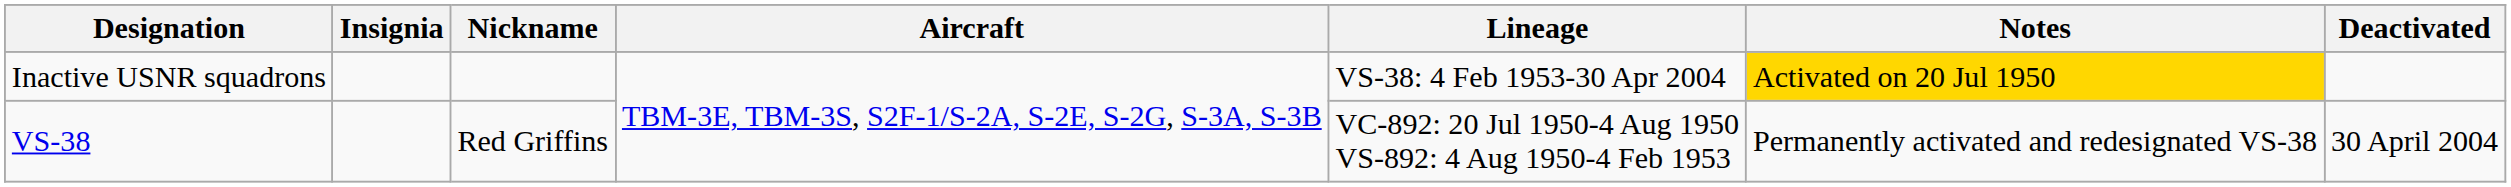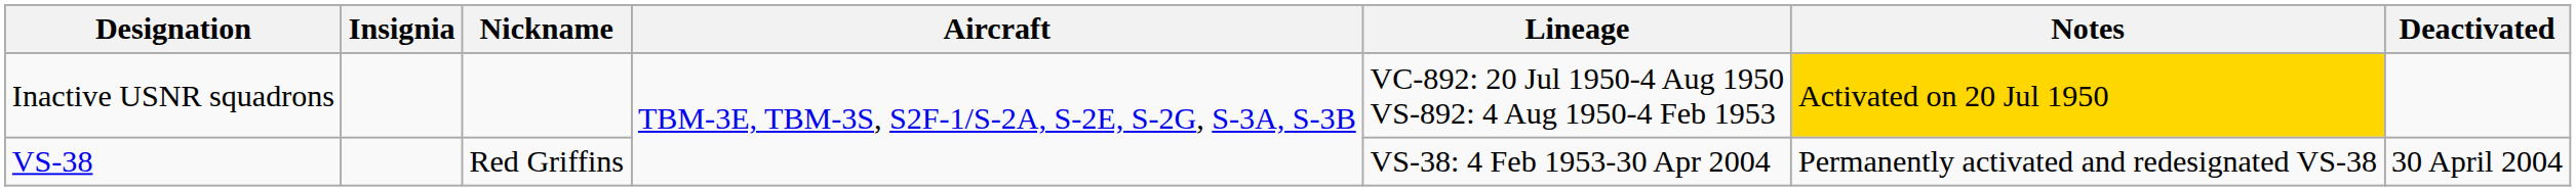 <table class="wikitable">
 <tr>
 <th>Designation</th>
 <th>Insignia</th>
 <th>Nickname</th>
 <th>Aircraft</th>
 <th>Lineage</th>
 <th>Notes</th>
 <th>Deactivated</th>
 </tr>
 <tr>
 <td>Inactive USNR squadrons</td>
 <td></td>
 <td></td>
 <td Rowspan="2"><a href='#'>TBM-3E, TBM-3S</a>, <a href='#'>S2F-1/S-2A, S-2E, S-2G</a>, <a href='#'>S-3A, S-3B</a></td>
-<td style="white-space: nowrap;">VS-38: 4 Feb 1953-30 Apr 2004</td>
+<td style="white-space: nowrap;">VC-892: 20 Jul 1950-4 Aug 1950<br>VS-892: 4 Aug 1950-4 Feb 1953</td>
 <td style="background: gold;">Activated on 20 Jul 1950</td>
 </tr>
 <tr>
 <td><a href='#'>VS-38</a></td>
 <td></td>
 <td>Red Griffins</td>
-<td style="white-space: nowrap;">VC-892: 20 Jul 1950-4 Aug 1950<br>VS-892: 4 Aug 1950-4 Feb 1953</td>
+<td style="white-space: nowrap;">VS-38: 4 Feb 1953-30 Apr 2004</td>
 <td>Permanently activated and redesignated VS-38</td>
 <td>30 April 2004</td>
 </tr>
 </table>
